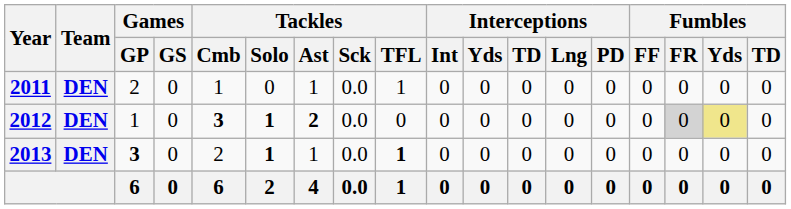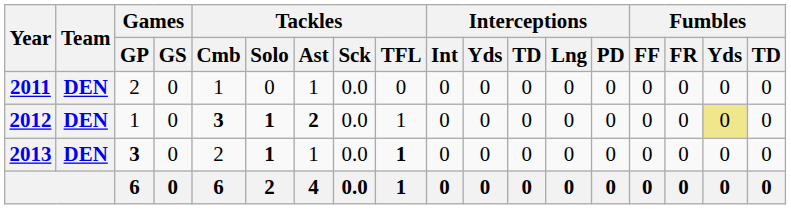 <table class="wikitable" style="text-align:center">
 <tr>
 <th rowspan="2">Year</th>
 <th rowspan="2">Team</th>
 <th colspan="2">Games</th>
 <th colspan="5">Tackles</th>
 <th colspan="5">Interceptions</th>
 <th colspan="4">Fumbles</th>
 </tr>
 <tr>
 <th>GP</th>
 <th>GS</th>
 <th>Cmb</th>
 <th>Solo</th>
 <th>Ast</th>
 <th>Sck</th>
 <th>TFL</th>
 <th>Int</th>
 <th>Yds</th>
 <th>TD</th>
 <th>Lng</th>
 <th>PD</th>
 <th>FF</th>
 <th>FR</th>
 <th>Yds</th>
 <th>TD</th>
 </tr>
 <tr>
 <th><a href='#'>2011</a></th>
 <th><a href='#'>DEN</a></th>
 <td>2</td>
 <td>0</td>
 <td>1</td>
 <td>0</td>
 <td>1</td>
 <td>0.0</td>
-<td>1</td>
+<td>0</td>
 <td>0</td>
 <td>0</td>
 <td>0</td>
 <td>0</td>
 <td>0</td>
 <td>0</td>
 <td>0</td>
 <td>0</td>
 <td>0</td>
 </tr>
 <tr>
 <th><a href='#'>2012</a></th>
 <th><a href='#'>DEN</a></th>
 <td>1</td>
 <td>0</td>
 <td><strong>3</strong></td>
 <td><strong>1</strong></td>
 <td><strong>2</strong></td>
 <td>0.0</td>
+<td>1</td>
 <td>0</td>
 <td>0</td>
 <td>0</td>
 <td>0</td>
 <td>0</td>
 <td>0</td>
 <td>0</td>
-<td style="background: lightgrey;">0</td>
 <td style="background: khaki;">0</td>
 <td>0</td>
 </tr>
 <tr>
 <th><a href='#'>2013</a></th>
 <th><a href='#'>DEN</a></th>
 <td><strong>3</strong></td>
 <td>0</td>
 <td>2</td>
 <td><strong>1</strong></td>
 <td>1</td>
 <td>0.0</td>
 <td><strong>1</strong></td>
 <td>0</td>
 <td>0</td>
 <td>0</td>
 <td>0</td>
 <td>0</td>
 <td>0</td>
 <td>0</td>
 <td>0</td>
 <td>0</td>
 </tr>
 <tr>
 <th colspan="2"></th>
 <th>6</th>
 <th>0</th>
 <th>6</th>
 <th>2</th>
 <th>4</th>
 <th>0.0</th>
 <th>1</th>
 <th>0</th>
 <th>0</th>
 <th>0</th>
 <th>0</th>
 <th>0</th>
 <th>0</th>
 <th>0</th>
 <th>0</th>
 <th>0</th>
 </tr>
 </table>
